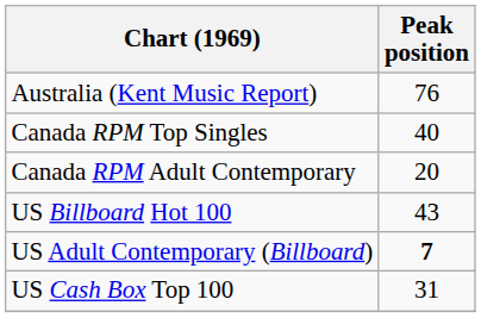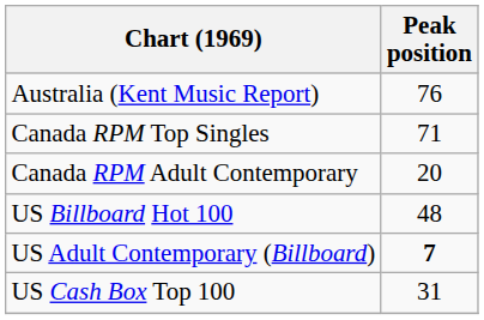 <table class="wikitable sortable">
 <tr>
 <th align="left">Chart (1969)</th>
 <th align="left">Peak<br>position</th>
 </tr>
 <tr>
 <td>Australia (<a href='#'>Kent Music Report</a>)</td>
 <td style="text-align:center;">76</td>
 </tr>
 <tr>
 <td>Canada <em>RPM</em> Top Singles</td>
-<td style="text-align:center;">40</td>
+<td style="text-align:center;">71</td>
 </tr>
 <tr>
 <td>Canada <em><a href='#'>RPM</a></em> Adult Contemporary</td>
 <td style="text-align:center;">20</td>
 </tr>
 <tr>
 <td>US <em><a href='#'>Billboard</a></em> <a href='#'>Hot 100</a></td>
-<td style="text-align:center;">43</td>
+<td style="text-align:center;">48</td>
 </tr>
 <tr>
 <td>US <a href='#'>Adult Contemporary</a> (<em><a href='#'>Billboard</a></em>)</td>
 <td style="text-align:center;"><strong>7</strong></td>
 </tr>
 <tr>
 <td>US <em><a href='#'>Cash Box</a></em> Top 100 </td>
 <td style="text-align:center;">31</td>
 </tr>
 <tr>
 </tr>
 </table>
